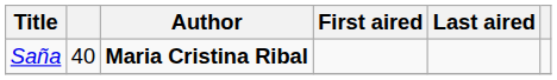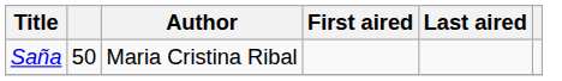 <table class="wikitable sortable">
 <tr>
 <th>Title</th>
 <th></th>
 <th>Author</th>
 <th>First aired</th>
 <th>Last aired</th>
 <th></th>
 </tr>
 <tr>
 <td><em><a href='#'>Saña</a></em></td>
-<td>40</td>
-<td><strong>Maria Cristina Ribal</strong></td>
+<td>50</td>
+<td>Maria Cristina Ribal</td>
 <td></td>
 <td></td>
 <td></td>
 </tr>
 <tr>
 </tr>
 </table>
